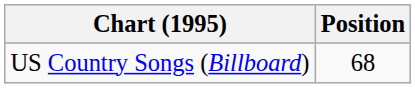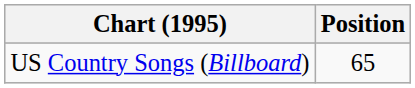 <table class="wikitable sortable">
 <tr>
 <th scope="col">Chart (1995)</th>
 <th scope="col">Position</th>
 </tr>
 <tr>
 <td>US <a href='#'>Country Songs</a> (<em><a href='#'>Billboard</a></em>)</td>
-<td align="center">68</td>
+<td align="center">65</td>
 </tr>
 </table>
